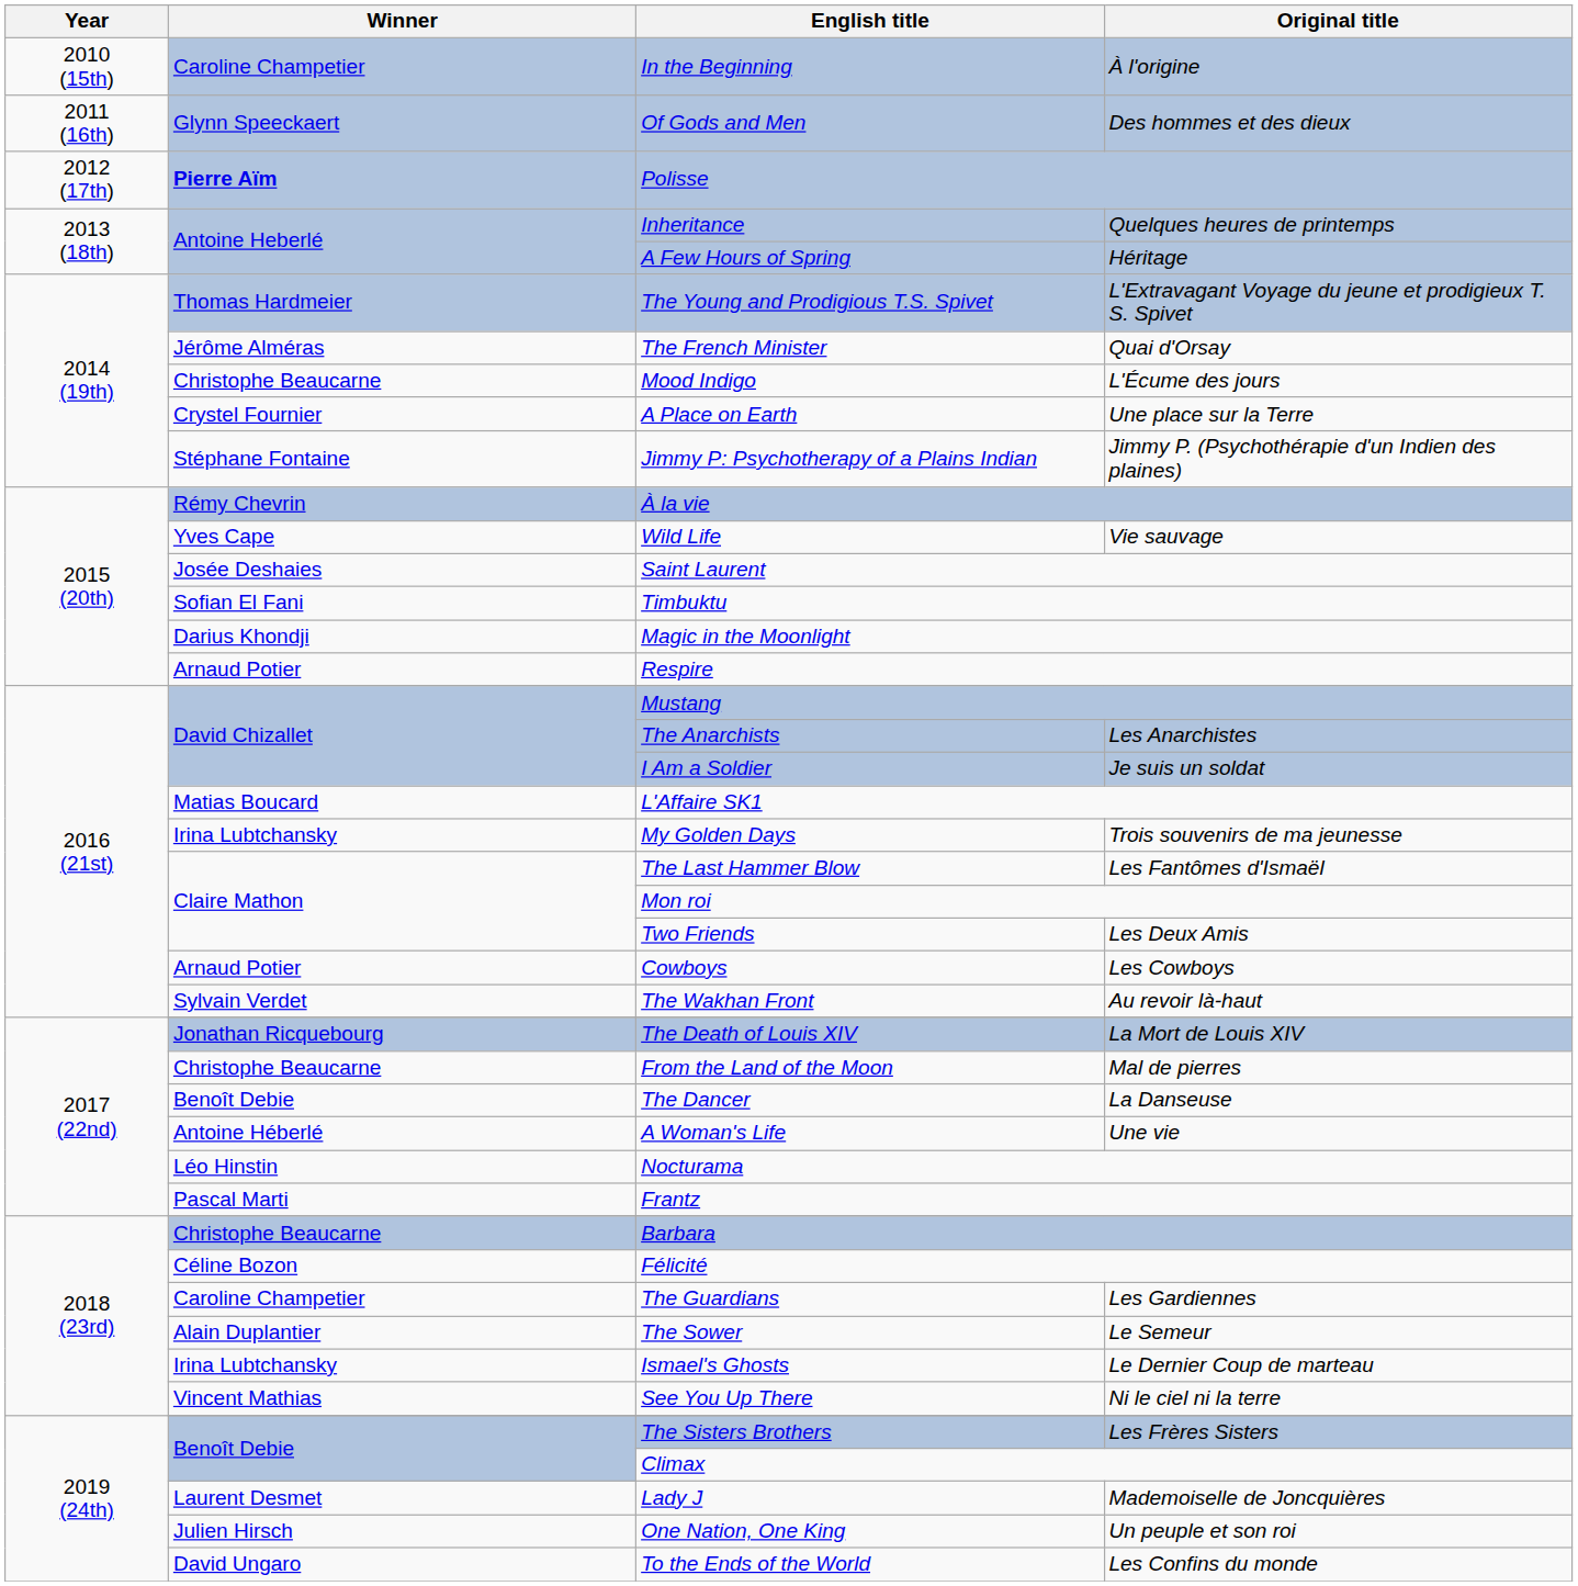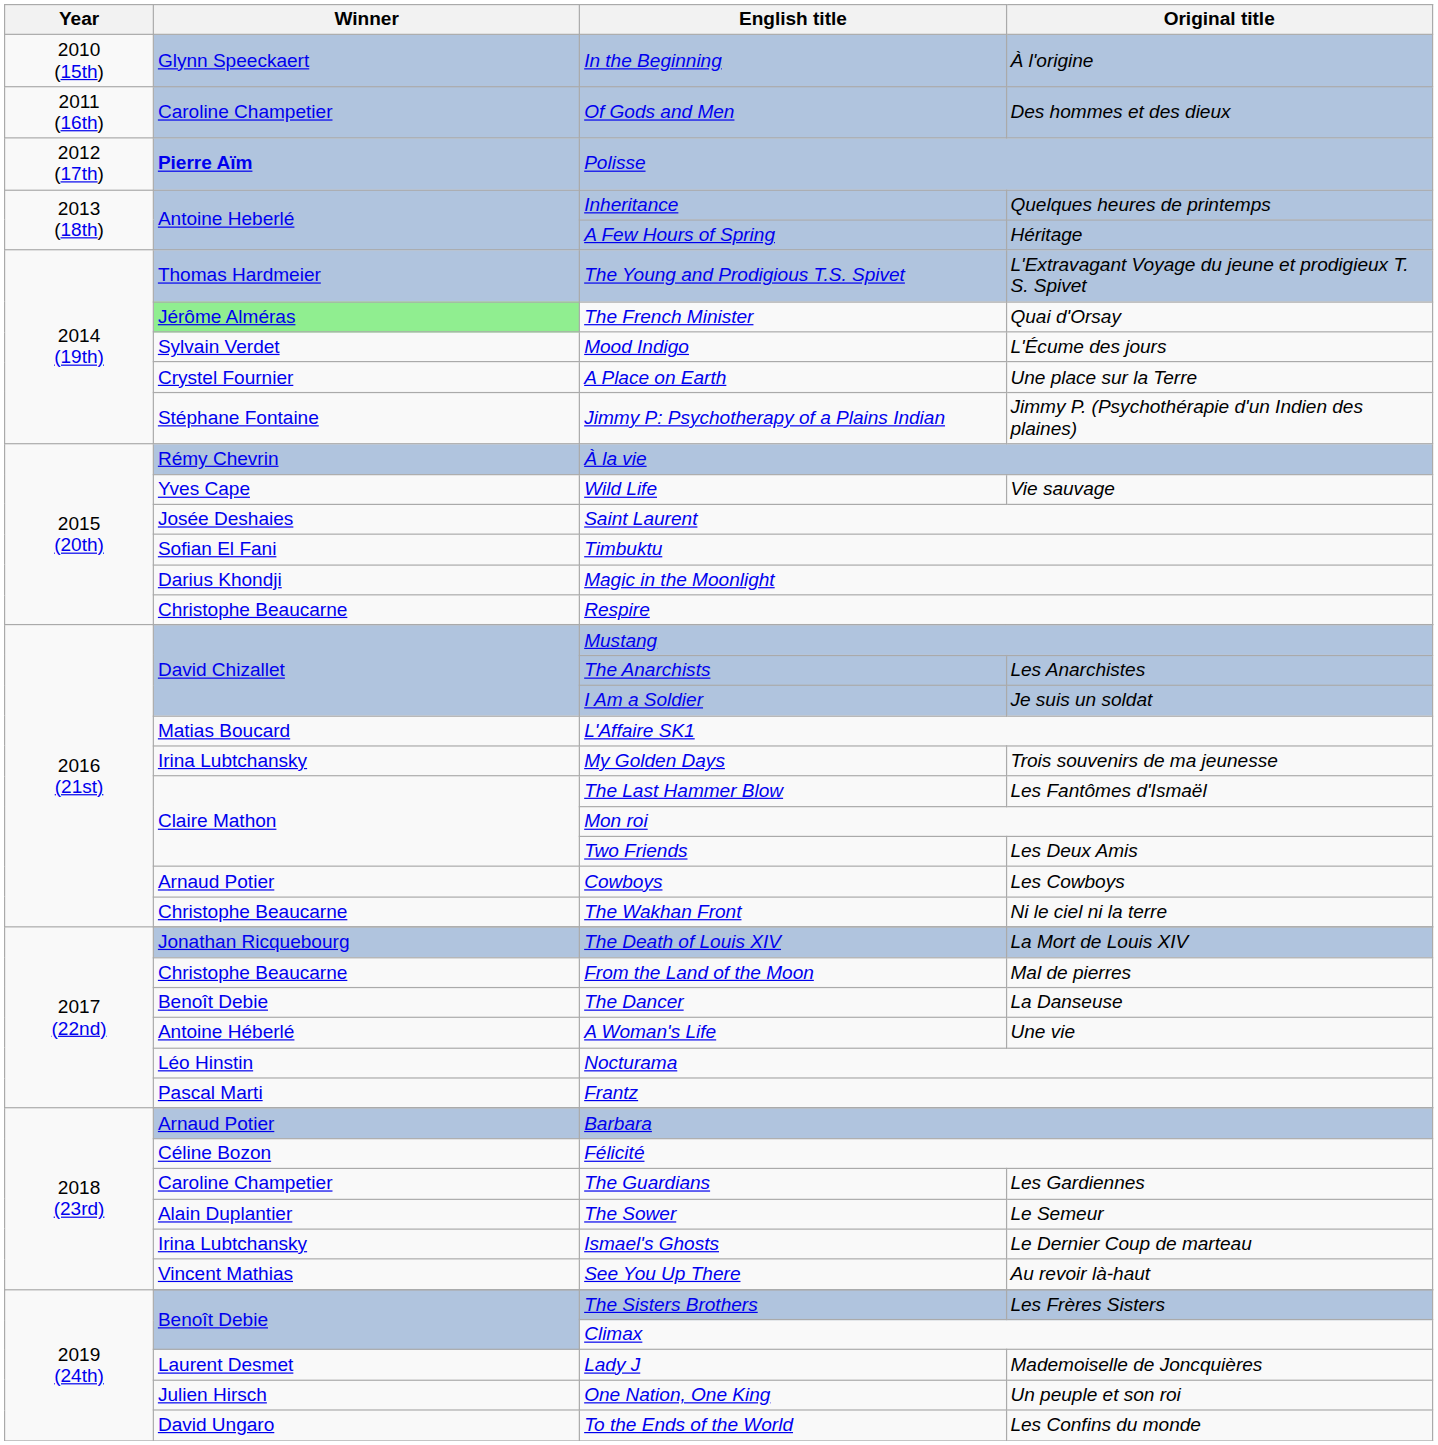 <table class="wikitable" width="95%" cellpadding="5">
 <tr>
 <th width="100"><strong>Year</strong></th>
 <th width="300"><strong>Winner</strong></th>
 <th width="300"><strong>English title</strong></th>
 <th width="300"><strong>Original title</strong></th>
 </tr>
 <tr>
 <td style="text-align:center;">2010<br>(<a href='#'>15th</a>)</td>
-<td style="background:#B0C4DE;"><a href='#'>Caroline Champetier</a></td>
+<td style="background:#B0C4DE;"><a href='#'>Glynn Speeckaert</a></td>
 <td style="background:#B0C4DE;"><em><a href='#'>In the Beginning</a></em></td>
 <td style="background:#B0C4DE;"><em>À l'origine</em></td>
 </tr>
 <tr>
 <td style="text-align:center;">2011<br>(<a href='#'>16th</a>)</td>
-<td style="background:#B0C4DE;"><a href='#'>Glynn Speeckaert</a></td>
+<td style="background:#B0C4DE;"><a href='#'>Caroline Champetier</a></td>
 <td style="background:#B0C4DE;"><em><a href='#'>Of Gods and Men</a></em></td>
 <td style="background:#B0C4DE;"><em>Des hommes et des dieux</em></td>
 </tr>
 <tr>
 <td style="text-align:center;">2012<br>(<a href='#'>17th</a>)</td>
 <td style="background:#B0C4DE;"><strong><a href='#'>Pierre Aïm</a></strong></td>
 <td colspan="2" style="background:#B0C4DE;"><em><a href='#'>Polisse</a></em></td>
 </tr>
 <tr>
 <td rowspan="2" style="text-align:center;">2013<br>(<a href='#'>18th</a>)</td>
 <td rowspan="2" style="background:#B0C4DE;"><a href='#'>Antoine Heberlé</a></td>
 <td style="background:#B0C4DE;"><em><a href='#'>Inheritance</a></em></td>
 <td style="background:#B0C4DE;"><em>Quelques heures de printemps</em></td>
 </tr>
 <tr>
 <td style="background:#B0C4DE;"><em><a href='#'>A Few Hours of Spring</a></em></td>
 <td style="background:#B0C4DE;"><em>Héritage</em></td>
 </tr>
 <tr>
 <td rowspan="5" style="text-align:center;">2014<br><a href='#'>(19th)</a></td>
 <td style="background:#B0C4DE;"><a href='#'>Thomas Hardmeier </a></td>
 <td style="background:#B0C4DE;"><em><a href='#'>The Young and Prodigious T.S. Spivet</a></em></td>
 <td style="background:#B0C4DE;"><em>L'Extravagant Voyage du jeune et prodigieux T. S. Spivet</em></td>
 </tr>
 <tr>
-<td><a href='#'>Jérôme Alméras</a></td>
+<td style="background: lightgreen;"><a href='#'>Jérôme Alméras</a></td>
 <td><em><a href='#'>The French Minister</a></em></td>
 <td><em>Quai d'Orsay</em></td>
 </tr>
 <tr>
-<td><a href='#'>Christophe Beaucarne</a></td>
+<td><a href='#'>Sylvain Verdet</a></td>
 <td><em><a href='#'>Mood Indigo</a></em></td>
 <td><em>L'Écume des jours</em></td>
 </tr>
 <tr>
 <td><a href='#'>Crystel Fournier</a></td>
 <td><em><a href='#'>A Place on Earth</a></em></td>
 <td><em>Une place sur la Terre</em></td>
 </tr>
 <tr>
 <td><a href='#'>Stéphane Fontaine</a></td>
 <td><em><a href='#'>Jimmy P: Psychotherapy of a Plains Indian</a></em></td>
 <td><em>Jimmy P. (Psychothérapie d'un Indien des plaines)</em></td>
 </tr>
 <tr>
 <td rowspan="6" style="text-align:center;">2015<br><a href='#'>(20th)</a></td>
 <td style="background:#B0C4DE;"><a href='#'>Rémy Chevrin</a></td>
 <td colspan="2" style="background:#B0C4DE;"><em><a href='#'>À la vie</a></em></td>
 </tr>
 <tr>
 <td><a href='#'>Yves Cape</a></td>
 <td><em><a href='#'>Wild Life</a></em></td>
 <td><em>Vie sauvage</em></td>
 </tr>
 <tr>
 <td><a href='#'>Josée Deshaies</a></td>
 <td colspan="2"><em><a href='#'>Saint Laurent</a></em></td>
 </tr>
 <tr>
 <td><a href='#'>Sofian El Fani</a></td>
 <td colspan="2"><em><a href='#'>Timbuktu</a></em></td>
 </tr>
 <tr>
 <td><a href='#'>Darius Khondji</a></td>
 <td colspan="2"><em><a href='#'>Magic in the Moonlight</a></em></td>
 </tr>
 <tr>
-<td><a href='#'>Arnaud Potier</a></td>
+<td><a href='#'>Christophe Beaucarne</a></td>
 <td colspan="2"><em><a href='#'>Respire</a></em></td>
 </tr>
 <tr>
 <td rowspan="11" style="text-align:center;">2016<br><a href='#'>(21st)</a></td>
 </tr>
 <tr>
 <td rowspan="3" style="background:#B0C4DE;"><a href='#'>David Chizallet</a></td>
 <td colspan="2" style="background:#B0C4DE;"><em><a href='#'>Mustang</a></em></td>
 </tr>
 <tr>
 <td style="background:#B0C4DE;"><em><a href='#'>The Anarchists</a></em></td>
 <td style="background:#B0C4DE;"><em>Les Anarchistes</em></td>
 </tr>
 <tr>
 <td style="background:#B0C4DE;"><em><a href='#'>I Am a Soldier</a></em></td>
 <td style="background:#B0C4DE;"><em>Je suis un soldat</em></td>
 </tr>
 <tr>
 <td><a href='#'>Matias Boucard</a></td>
 <td colspan="2"><em><a href='#'>L'Affaire SK1</a></em></td>
 </tr>
 <tr>
 <td><a href='#'>Irina Lubtchansky</a></td>
 <td><em><a href='#'>My Golden Days</a></em></td>
 <td><em>Trois souvenirs de ma jeunesse</em></td>
 </tr>
 <tr>
 <td rowspan="3"><a href='#'>Claire Mathon</a></td>
 <td><em><a href='#'>The Last Hammer Blow</a></em></td>
 <td><em>Les Fantômes d'Ismaël</em></td>
 </tr>
 <tr>
 <td colspan="2"><em><a href='#'>Mon roi</a></em></td>
 </tr>
 <tr>
 <td><em><a href='#'>Two Friends</a></em></td>
 <td><em>Les Deux Amis</em></td>
 </tr>
 <tr>
 <td><a href='#'>Arnaud Potier</a></td>
 <td><em><a href='#'>Cowboys</a></em></td>
 <td><em>Les Cowboys</em></td>
 </tr>
 <tr>
-<td><a href='#'>Sylvain Verdet</a></td>
+<td><a href='#'>Christophe Beaucarne</a></td>
 <td><em><a href='#'>The Wakhan Front</a></em></td>
-<td><em>Au revoir là-haut</em></td>
+<td><em>Ni le ciel ni la terre</em></td>
 </tr>
 <tr>
 <td rowspan="7" style="text-align:center;">2017<br><a href='#'>(22nd)</a></td>
 </tr>
 <tr>
 <td style="background:#B0C4DE;"><a href='#'>Jonathan Ricquebourg</a></td>
 <td style="background:#B0C4DE;"><em><a href='#'>The Death of Louis XIV</a></em></td>
 <td style="background:#B0C4DE;"><em>La Mort de Louis XIV</em></td>
 </tr>
 <tr>
 <td><a href='#'>Christophe Beaucarne</a></td>
 <td><em><a href='#'>From the Land of the Moon</a></em></td>
 <td><em>Mal de pierres</em></td>
 </tr>
 <tr>
 <td><a href='#'>Benoît Debie</a></td>
 <td><em><a href='#'>The Dancer</a></em></td>
 <td><em>La Danseuse</em></td>
 </tr>
 <tr>
 <td><a href='#'>Antoine Héberlé</a></td>
 <td><em><a href='#'>A Woman's Life</a></em></td>
 <td><em>Une vie</em></td>
 </tr>
 <tr>
 <td><a href='#'>Léo Hinstin</a></td>
 <td colspan="2"><em><a href='#'>Nocturama</a></em></td>
 </tr>
 <tr>
 <td><a href='#'>Pascal Marti</a></td>
 <td colspan="2"><em><a href='#'>Frantz</a></em></td>
 </tr>
 <tr>
 <td rowspan="7" style="text-align:center;">2018<br><a href='#'>(23rd)</a></td>
 </tr>
 <tr style="background:#B0C4DE;">
-<td><a href='#'>Christophe Beaucarne</a></td>
+<td><a href='#'>Arnaud Potier</a></td>
 <td colspan="2"><em><a href='#'>Barbara</a></em></td>
 </tr>
 <tr>
 <td><a href='#'>Céline Bozon</a></td>
 <td colspan="2"><em><a href='#'>Félicité</a></em></td>
 </tr>
 <tr>
 <td><a href='#'>Caroline Champetier</a></td>
 <td><em><a href='#'>The Guardians</a></em></td>
 <td><em>Les Gardiennes</em></td>
 </tr>
 <tr>
 <td><a href='#'>Alain Duplantier</a></td>
 <td><em><a href='#'>The Sower</a></em></td>
 <td><em>Le Semeur</em></td>
 </tr>
 <tr>
 <td><a href='#'>Irina Lubtchansky</a></td>
 <td><em><a href='#'>Ismael's Ghosts</a></em></td>
 <td><em>Le Dernier Coup de marteau</em></td>
 </tr>
 <tr>
 <td><a href='#'>Vincent Mathias</a></td>
 <td><em><a href='#'>See You Up There</a></em></td>
-<td><em>Ni le ciel ni la terre</em></td>
+<td><em>Au revoir là-haut</em></td>
 </tr>
 <tr>
 <td rowspan="6" style="text-align:center;">2019<br><a href='#'>(24th)</a></td>
 </tr>
 <tr style="background:#B0C4DE;">
 <td rowspan="2"><a href='#'>Benoît Debie</a></td>
 <td><em><a href='#'>The Sisters Brothers</a></em></td>
 <td><em>Les Frères Sisters</em></td>
 </tr>
 <tr>
 <td colspan="2"><em><a href='#'>Climax</a></em></td>
 </tr>
 <tr>
 <td><a href='#'>Laurent Desmet</a></td>
 <td><em><a href='#'>Lady J</a></em></td>
 <td><em>Mademoiselle de Joncquières</em></td>
 </tr>
 <tr>
 <td><a href='#'>Julien Hirsch</a></td>
 <td><em><a href='#'>One Nation, One King</a></em></td>
 <td><em>Un peuple et son roi</em></td>
 </tr>
 <tr>
 <td><a href='#'>David Ungaro</a></td>
 <td><em><a href='#'>To the Ends of the World</a></em></td>
 <td><em>Les Confins du monde</em></td>
 </tr>
 </table>
